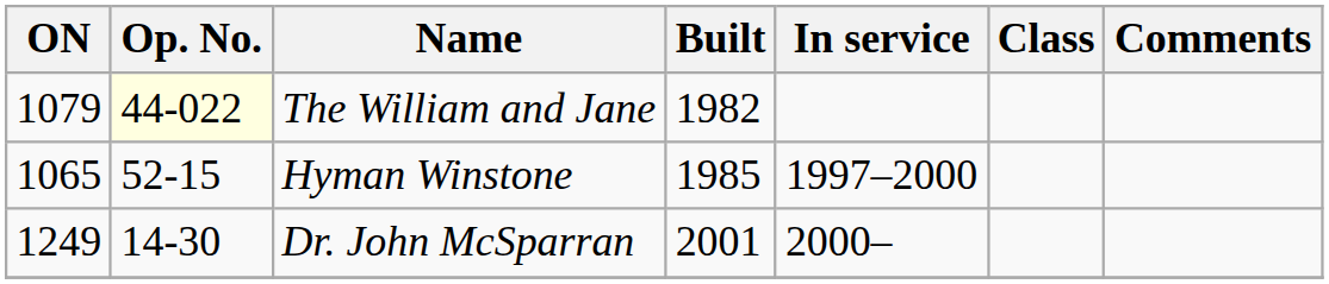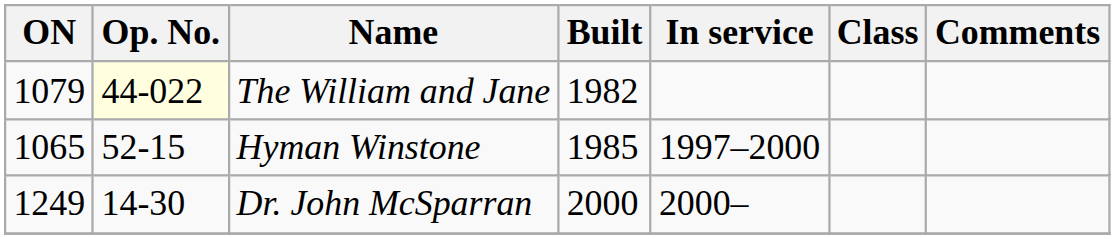 <table class="wikitable">
 <tr>
 <th>ON</th>
 <th>Op. No.</th>
 <th>Name</th>
 <th>Built</th>
 <th>In service</th>
 <th>Class</th>
 <th>Comments</th>
 </tr>
 <tr>
 <td>1079</td>
 <td style="background: lightyellow;">44-022</td>
 <td><em>The William and Jane</em></td>
 <td>1982</td>
 <td></td>
 <td></td>
 <td></td>
 </tr>
 <tr>
 <td>1065</td>
 <td>52-15</td>
 <td><em>Hyman Winstone</em></td>
 <td>1985</td>
 <td>1997–2000</td>
 <td></td>
 <td></td>
 </tr>
 <tr>
 <td>1249</td>
 <td>14-30</td>
 <td><em>Dr. John McSparran</em></td>
-<td>2001</td>
+<td>2000</td>
 <td>2000–</td>
 <td></td>
 <td></td>
 </tr>
 <tr>
 </tr>
 </table>
